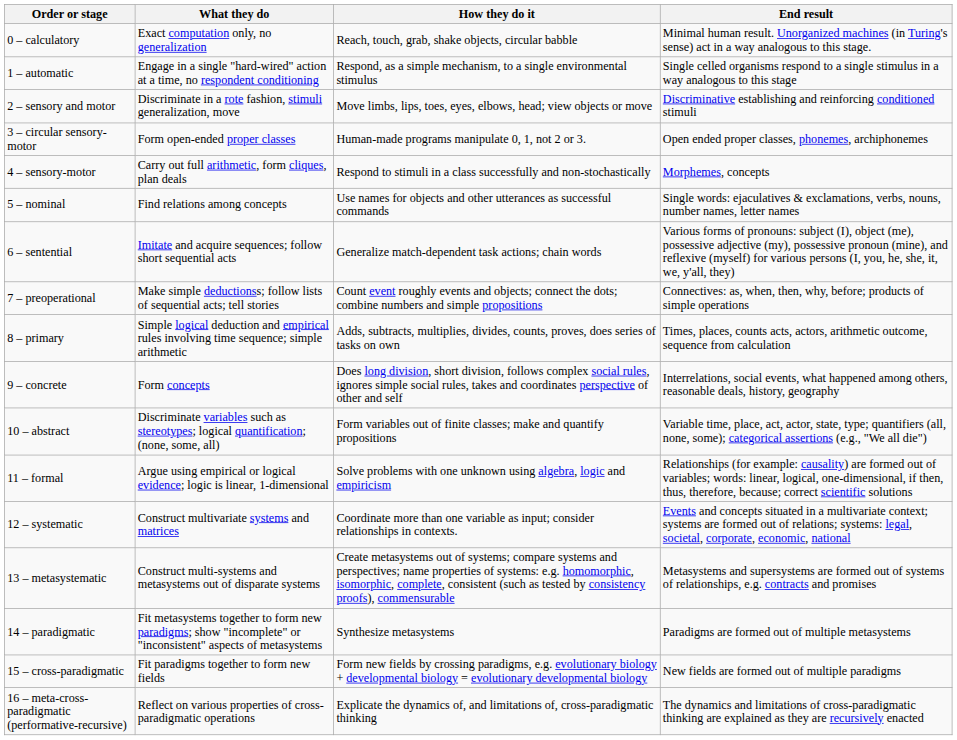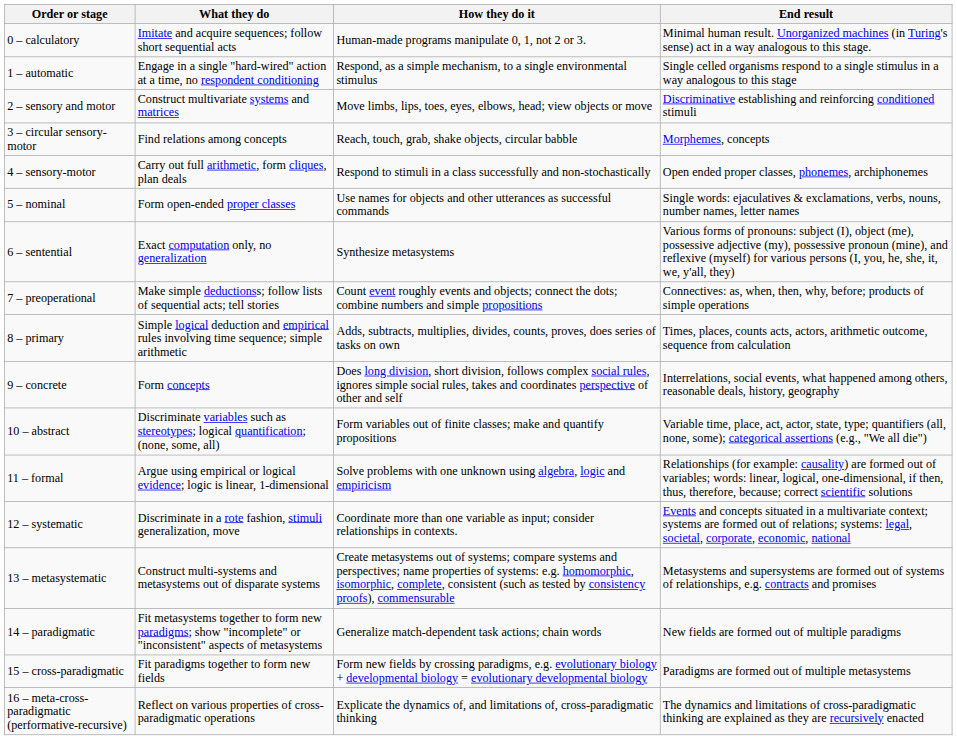 <table class="wikitable">
 <tr>
 <th>Order or stage</th>
 <th>What they do</th>
 <th>How they do it</th>
 <th>End result</th>
 </tr>
 <tr>
 <td>0 – calculatory</td>
-<td>Exact <a href='#'>computation</a> only, no <a href='#'>generalization</a></td>
-<td>Reach, touch, grab, shake objects, circular babble</td>
+<td><a href='#'>Imitate</a> and acquire sequences; follow short sequential acts</td>
+<td>Human-made programs manipulate 0, 1, not 2 or 3.</td>
 <td>Minimal human result. <a href='#'>Unorganized machines</a> (in <a href='#'>Turing</a>'s sense) act in a way analogous to this stage.</td>
 </tr>
 <tr>
 <td>1 – automatic</td>
 <td>Engage in a single "hard-wired" action at a time, no <a href='#'>respondent conditioning</a></td>
 <td>Respond, as a simple mechanism, to a single environmental stimulus</td>
 <td>Single celled organisms respond to a single stimulus in a way analogous to this stage</td>
 </tr>
 <tr>
 <td>2 – sensory and motor</td>
-<td>Discriminate in a <a href='#'>rote</a> fashion, <a href='#'>stimuli</a> generalization, move</td>
+<td>Construct multivariate <a href='#'>systems</a> and <a href='#'>matrices</a></td>
 <td>Move limbs, lips, toes, eyes, elbows, head; view objects or move</td>
 <td><a href='#'>Discriminative</a> establishing and reinforcing <a href='#'>conditioned</a> stimuli</td>
 </tr>
 <tr>
 <td>3 – circular sensory-motor</td>
-<td>Form open-ended <a href='#'>proper classes</a></td>
-<td>Human-made programs manipulate 0, 1, not 2 or 3.</td>
-<td>Open ended proper classes, <a href='#'>phonemes</a>, archiphonemes</td>
+<td>Find relations among concepts</td>
+<td>Reach, touch, grab, shake objects, circular babble</td>
+<td><a href='#'>Morphemes</a>, concepts</td>
 </tr>
 <tr>
 <td>4 – sensory-motor</td>
 <td>Carry out full <a href='#'>arithmetic</a>, form <a href='#'>cliques</a>, plan deals</td>
 <td>Respond to stimuli in a class successfully and non-stochastically</td>
-<td><a href='#'>Morphemes</a>, concepts</td>
+<td>Open ended proper classes, <a href='#'>phonemes</a>, archiphonemes</td>
 </tr>
 <tr>
 <td>5 – nominal</td>
-<td>Find relations among concepts</td>
+<td>Form open-ended <a href='#'>proper classes</a></td>
 <td>Use names for objects and other utterances as successful commands</td>
 <td>Single words: ejaculatives & exclamations, verbs, nouns, number names, letter names</td>
 </tr>
 <tr>
 <td>6 – sentential</td>
-<td><a href='#'>Imitate</a> and acquire sequences; follow short sequential acts</td>
-<td>Generalize match-dependent task actions; chain words</td>
+<td>Exact <a href='#'>computation</a> only, no <a href='#'>generalization</a></td>
+<td>Synthesize metasystems</td>
 <td>Various forms of pronouns: subject (I), object (me), possessive adjective (my), possessive pronoun (mine), and reflexive (myself) for various persons (I, you, he, she, it, we, y'all, they)</td>
 </tr>
 <tr>
 <td>7 – preoperational</td>
 <td>Make simple <a href='#'>deductions</a>s; follow lists of sequential acts; tell stories</td>
 <td>Count <a href='#'>event</a> roughly events and objects; connect the dots; combine numbers and simple <a href='#'>propositions</a></td>
 <td>Connectives: as, when, then, why, before; products of simple operations</td>
 </tr>
 <tr>
 <td>8 – primary</td>
 <td>Simple <a href='#'>logical</a> deduction and <a href='#'>empirical</a> rules involving time sequence; simple arithmetic</td>
 <td>Adds, subtracts, multiplies, divides, counts, proves, does series of tasks on own</td>
 <td>Times, places, counts acts, actors, arithmetic outcome, sequence from calculation</td>
 </tr>
 <tr>
 <td>9 – concrete</td>
 <td>Form <a href='#'>concepts</a></td>
 <td>Does <a href='#'>long division</a>, short division, follows complex <a href='#'>social rules</a>, ignores simple social rules, takes and coordinates <a href='#'>perspective</a> of other and self</td>
 <td>Interrelations, social events, what happened among others, reasonable deals, history, geography</td>
 </tr>
 <tr>
 <td>10 – abstract</td>
 <td>Discriminate <a href='#'>variables</a> such as <a href='#'>stereotypes</a>; logical <a href='#'>quantification</a>; (none, some, all)</td>
 <td>Form variables out of finite classes; make and quantify propositions</td>
 <td>Variable time, place, act, actor, state, type; quantifiers (all, none, some); <a href='#'>categorical assertions</a> (e.g., "We all die")</td>
 </tr>
 <tr>
 <td>11 – formal</td>
 <td>Argue using empirical or logical <a href='#'>evidence</a>; logic is linear, 1-dimensional</td>
 <td>Solve problems with one unknown using <a href='#'>algebra</a>, <a href='#'>logic</a> and <a href='#'>empiricism</a></td>
 <td>Relationships (for example: <a href='#'>causality</a>) are formed out of variables; words: linear, logical, one-dimensional, if then, thus, therefore, because; correct <a href='#'>scientific</a> solutions</td>
 </tr>
 <tr>
 <td>12 – systematic</td>
-<td>Construct multivariate <a href='#'>systems</a> and <a href='#'>matrices</a></td>
+<td>Discriminate in a <a href='#'>rote</a> fashion, <a href='#'>stimuli</a> generalization, move</td>
 <td>Coordinate more than one variable as input; consider relationships in contexts.</td>
 <td><a href='#'>Events</a> and concepts situated in a multivariate context; systems are formed out of relations; systems: <a href='#'>legal</a>, <a href='#'>societal</a>, <a href='#'>corporate</a>, <a href='#'>economic</a>, <a href='#'>national</a></td>
 </tr>
 <tr>
 <td>13 – metasystematic</td>
 <td>Construct multi-systems and metasystems out of disparate systems</td>
 <td>Create metasystems out of systems; compare systems and perspectives; name properties of systems: e.g. <a href='#'>homomorphic</a>, <a href='#'>isomorphic</a>, <a href='#'>complete</a>, consistent (such as tested by <a href='#'>consistency proofs</a>), <a href='#'>commensurable</a></td>
 <td>Metasystems and supersystems are formed out of systems of relationships, e.g. <a href='#'>contracts</a> and promises</td>
 </tr>
 <tr>
 <td>14 – paradigmatic</td>
 <td>Fit metasystems together to form new <a href='#'>paradigms</a>; show "incomplete" or "inconsistent" aspects of metasystems</td>
-<td>Synthesize metasystems</td>
-<td>Paradigms are formed out of multiple metasystems</td>
+<td>Generalize match-dependent task actions; chain words</td>
+<td>New fields are formed out of multiple paradigms</td>
 </tr>
 <tr>
 <td>15 – cross-paradigmatic</td>
 <td>Fit paradigms together to form new fields</td>
 <td>Form new fields by crossing paradigms, e.g. <a href='#'>evolutionary biology</a> + <a href='#'>developmental biology</a> = <a href='#'>evolutionary developmental biology</a></td>
-<td>New fields are formed out of multiple paradigms</td>
+<td>Paradigms are formed out of multiple metasystems</td>
 </tr>
 <tr>
 <td>16 – meta-cross-paradigmatic (performative-recursive)</td>
 <td>Reflect on various properties of cross-paradigmatic operations</td>
 <td>Explicate the dynamics of, and limitations of, cross-paradigmatic thinking</td>
 <td>The dynamics and limitations of cross-paradigmatic thinking are explained as they are <a href='#'>recursively</a> enacted</td>
 </tr>
 </table>
